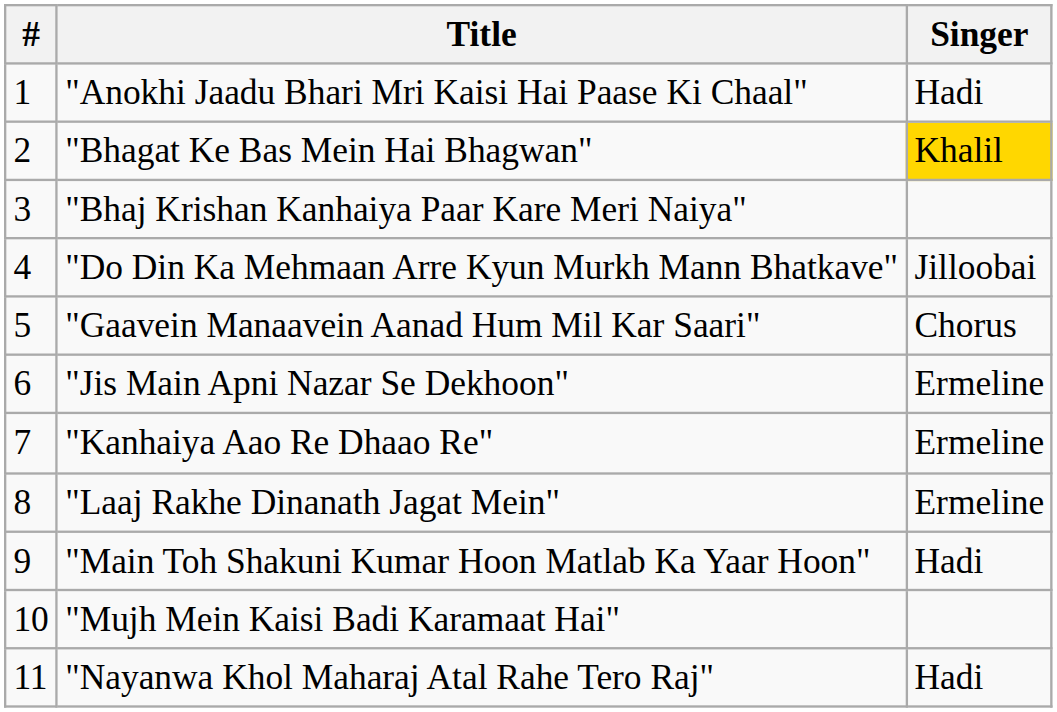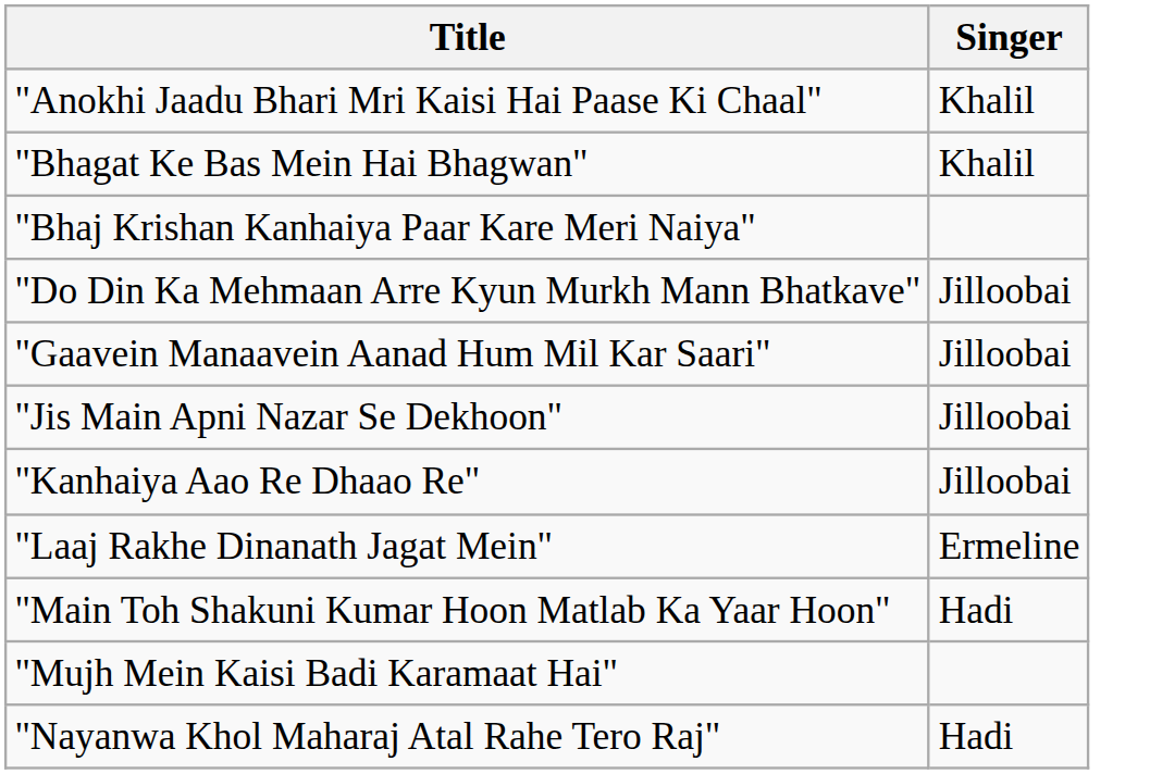 <table class="wikitable" style="font-size:95%;">
 <tr>
-<th>#</th>
 <th>Title</th>
 <th>Singer</th>
 </tr>
 <tr>
-<td>1</td>
 <td>"Anokhi Jaadu Bhari Mri Kaisi Hai Paase Ki Chaal"</td>
-<td>Hadi</td>
+<td>Khalil</td>
 </tr>
 <tr>
-<td>2</td>
 <td>"Bhagat Ke Bas Mein Hai Bhagwan"</td>
-<td style="background: gold;">Khalil</td>
+<td>Khalil</td>
 </tr>
 <tr>
-<td>3</td>
 <td>"Bhaj Krishan Kanhaiya Paar Kare Meri Naiya"</td>
 <td></td>
 </tr>
 <tr>
-<td>4</td>
 <td>"Do Din Ka Mehmaan Arre Kyun Murkh Mann Bhatkave"</td>
 <td>Jilloobai</td>
 </tr>
 <tr>
-<td>5</td>
 <td>"Gaavein Manaavein Aanad Hum Mil Kar Saari"</td>
-<td>Chorus</td>
+<td>Jilloobai</td>
 </tr>
 <tr>
-<td>6</td>
 <td>"Jis Main Apni Nazar Se Dekhoon"</td>
-<td>Ermeline</td>
+<td>Jilloobai</td>
 </tr>
 <tr>
-<td>7</td>
 <td>"Kanhaiya Aao Re Dhaao Re"</td>
-<td>Ermeline</td>
+<td>Jilloobai</td>
 </tr>
 <tr>
-<td>8</td>
 <td>"Laaj Rakhe Dinanath Jagat Mein"</td>
 <td>Ermeline</td>
 </tr>
 <tr>
-<td>9</td>
 <td>"Main Toh Shakuni Kumar Hoon Matlab Ka Yaar Hoon"</td>
 <td>Hadi</td>
 </tr>
 <tr>
-<td>10</td>
 <td>"Mujh Mein Kaisi Badi Karamaat Hai"</td>
 <td></td>
 </tr>
 <tr>
-<td>11</td>
 <td>"Nayanwa Khol Maharaj Atal Rahe Tero Raj"</td>
 <td>Hadi</td>
 </tr>
 </table>
